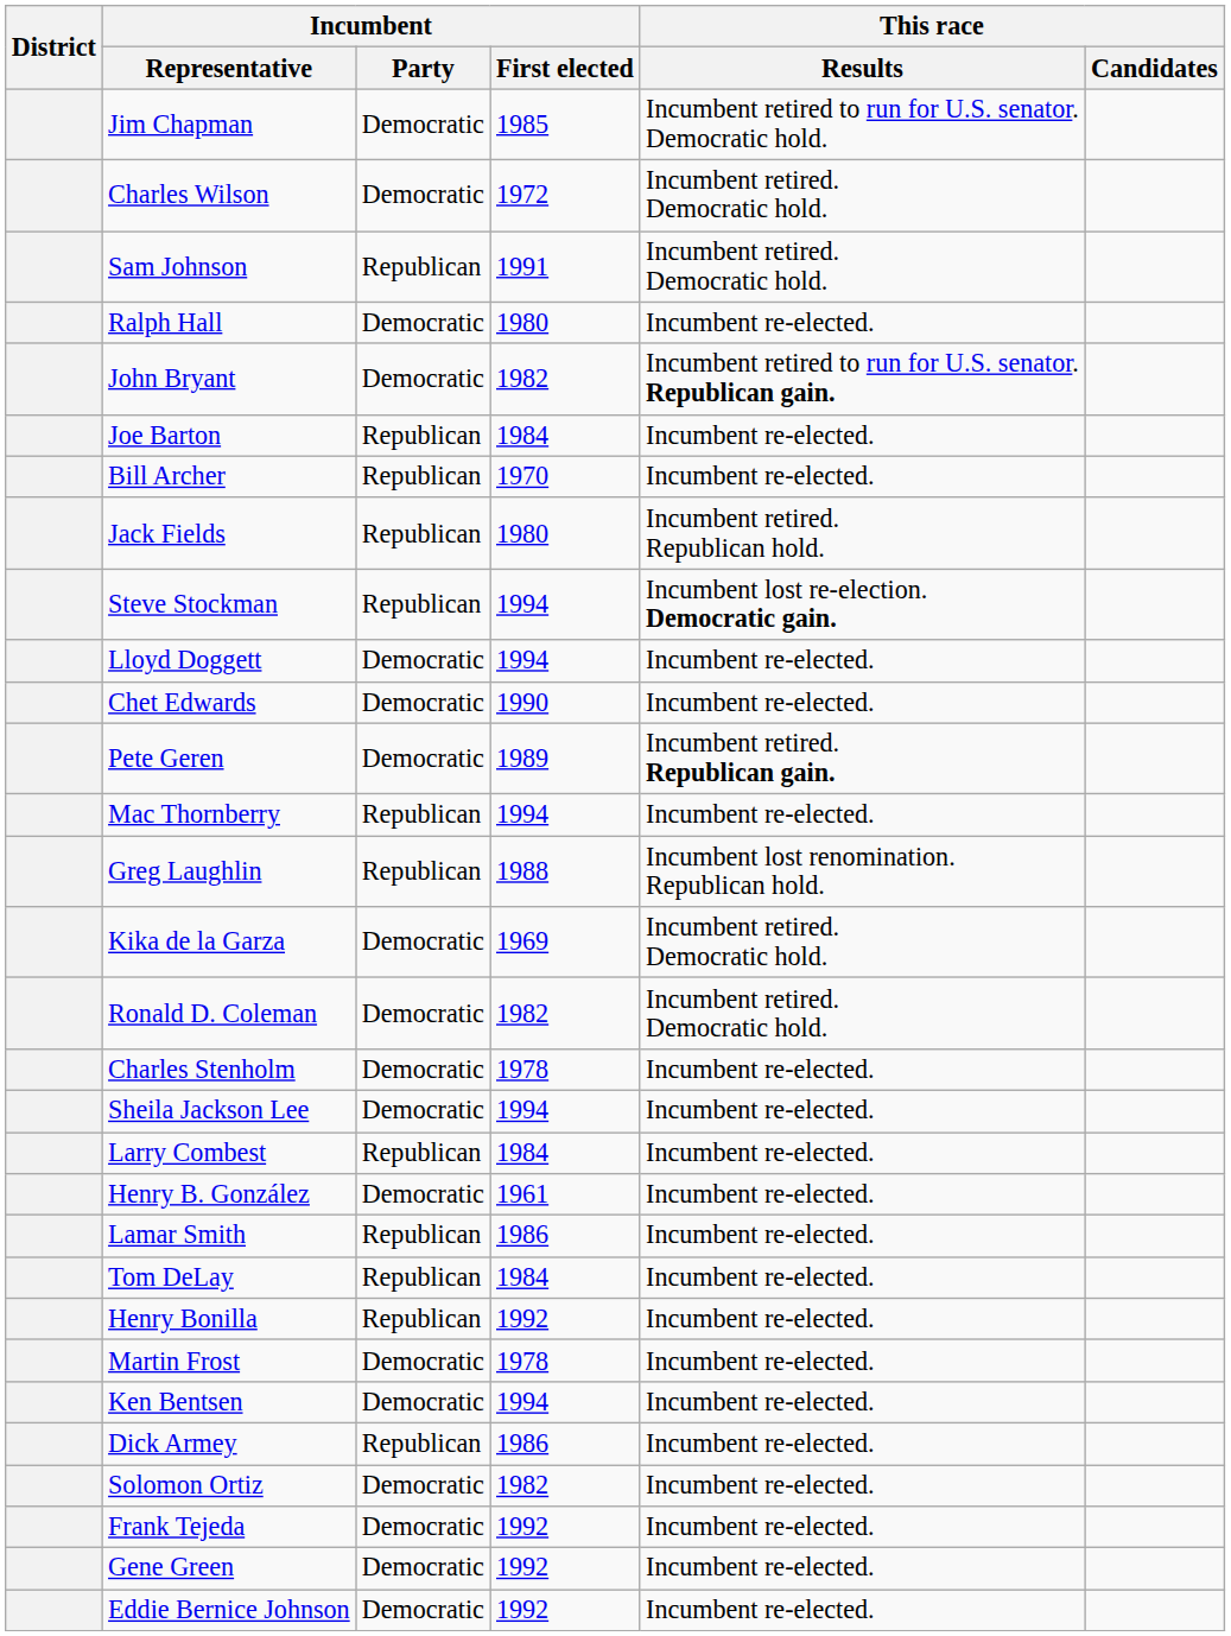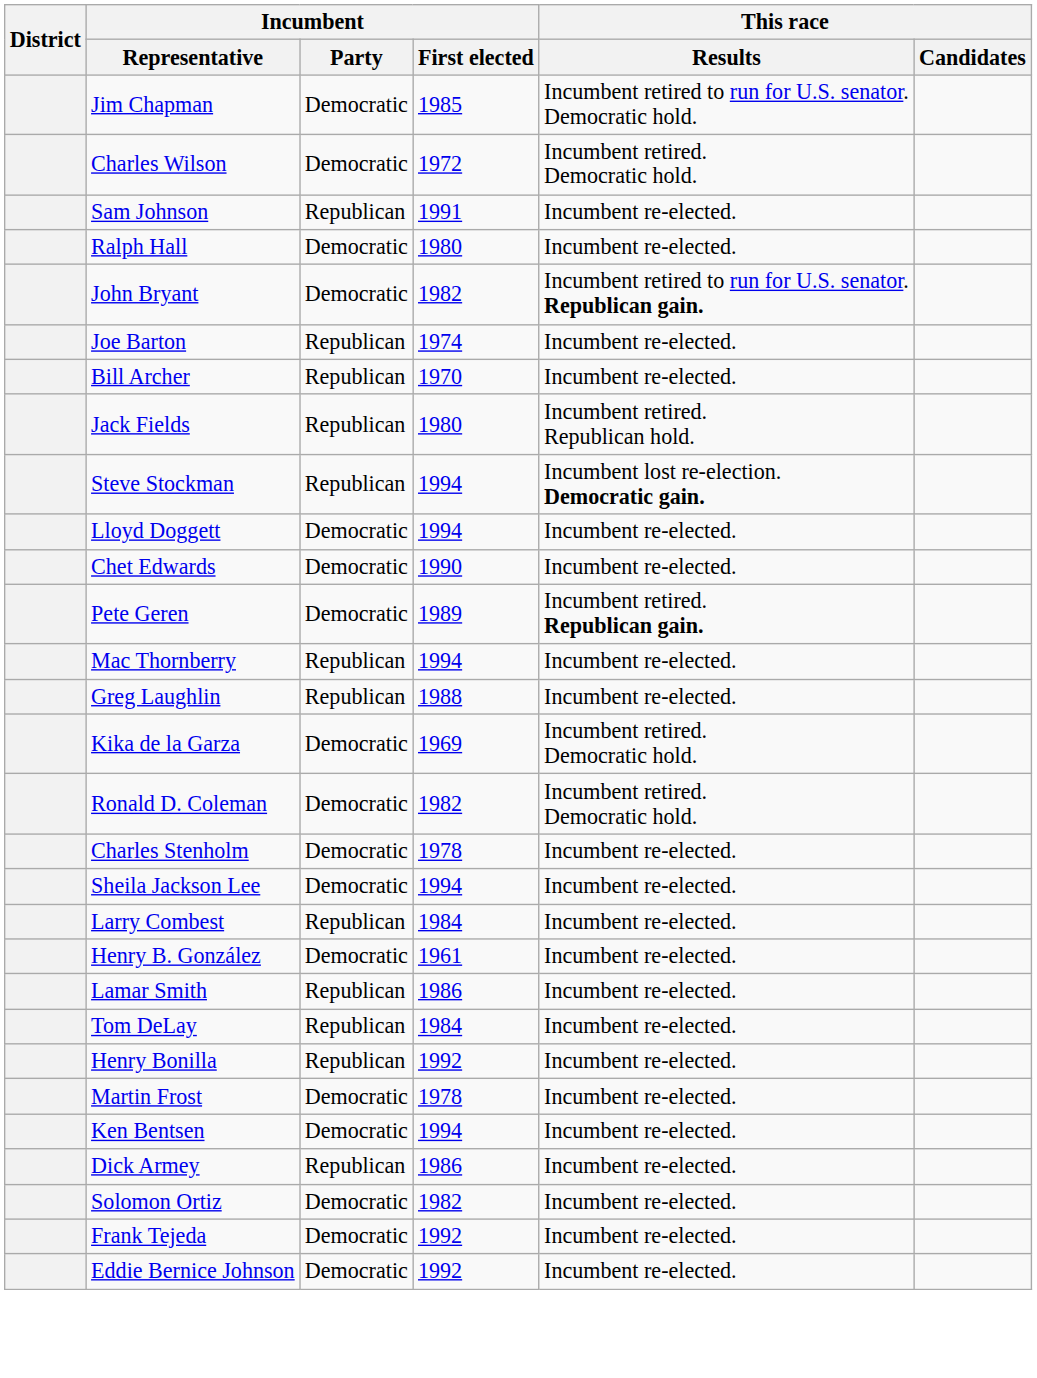 <table class=wikitable>
 <tr>
 <th rowspan=2>District</th>
 <th colspan=3>Incumbent</th>
 <th colspan=2>This race</th>
 </tr>
 <tr>
 <th>Representative</th>
 <th>Party</th>
 <th>First elected</th>
 <th>Results</th>
 <th>Candidates</th>
 </tr>
 <tr>
 <th></th>
 <td><a href='#'>Jim Chapman</a></td>
 <td>Democratic</td>
 <td><a href='#'>1985</a></td>
 <td>Incumbent retired to <a href='#'>run for U.S. senator</a>.<br>Democratic hold.</td>
 <td nowrap></td>
 </tr>
 <tr>
 <th></th>
 <td><a href='#'>Charles Wilson</a></td>
 <td>Democratic</td>
 <td><a href='#'>1972</a></td>
 <td>Incumbent retired.<br>Democratic hold.</td>
 <td nowrap><br></td>
 </tr>
 <tr>
 <th></th>
 <td><a href='#'>Sam Johnson</a></td>
 <td>Republican</td>
 <td><a href='#'>1991</a></td>
-<td>Incumbent retired.<br>Democratic hold.</td>
+<td>Incumbent re-elected.</td>
 <td nowrap></td>
 </tr>
 <tr>
 <th></th>
 <td><a href='#'>Ralph Hall</a></td>
 <td>Democratic</td>
 <td><a href='#'>1980</a></td>
 <td>Incumbent re-elected.</td>
 <td nowrap></td>
 </tr>
 <tr>
 <th></th>
 <td><a href='#'>John Bryant</a></td>
 <td>Democratic</td>
 <td><a href='#'>1982</a></td>
 <td>Incumbent retired to <a href='#'>run for U.S. senator</a>.<br><strong>Republican gain.</strong></td>
 <td nowrap></td>
 </tr>
 <tr>
 <th></th>
 <td><a href='#'>Joe Barton</a></td>
 <td>Republican</td>
-<td><a href='#'>1984</a></td>
+<td><a href='#'>1974</a></td>
 <td>Incumbent re-elected.</td>
 <td nowrap></td>
 </tr>
 <tr>
 <th></th>
 <td><a href='#'>Bill Archer</a></td>
 <td>Republican</td>
 <td><a href='#'>1970</a></td>
 <td>Incumbent re-elected.</td>
 <td nowrap></td>
 </tr>
 <tr>
 <th></th>
 <td><a href='#'>Jack Fields</a></td>
 <td>Republican</td>
 <td><a href='#'>1980</a></td>
 <td>Incumbent retired.<br>Republican hold.</td>
 <td nowrap></td>
 </tr>
 <tr>
 <th></th>
 <td><a href='#'>Steve Stockman</a></td>
 <td>Republican</td>
 <td><a href='#'>1994</a></td>
 <td>Incumbent lost re-election.<br><strong>Democratic gain.</strong></td>
 <td nowrap></td>
 </tr>
 <tr>
 <th></th>
 <td><a href='#'>Lloyd Doggett</a></td>
 <td>Democratic</td>
 <td><a href='#'>1994</a></td>
 <td>Incumbent re-elected.</td>
 <td nowrap></td>
 </tr>
 <tr>
 <th></th>
 <td><a href='#'>Chet Edwards</a></td>
 <td>Democratic</td>
 <td><a href='#'>1990</a></td>
 <td>Incumbent re-elected.</td>
 <td nowrap></td>
 </tr>
 <tr>
 <th></th>
 <td><a href='#'>Pete Geren</a></td>
 <td>Democratic</td>
 <td><a href='#'>1989</a></td>
 <td>Incumbent retired.<br><strong>Republican gain.</strong></td>
 <td nowrap></td>
 </tr>
 <tr>
 <th></th>
 <td><a href='#'>Mac Thornberry</a></td>
 <td>Republican</td>
 <td><a href='#'>1994</a></td>
 <td>Incumbent re-elected.</td>
 <td nowrap></td>
 </tr>
 <tr>
 <th></th>
 <td><a href='#'>Greg Laughlin</a></td>
 <td>Republican</td>
 <td><a href='#'>1988</a></td>
-<td>Incumbent lost renomination.<br>Republican hold.</td>
+<td>Incumbent re-elected.</td>
 <td nowrap></td>
 </tr>
 <tr>
 <th></th>
 <td><a href='#'>Kika de la Garza</a></td>
 <td>Democratic</td>
 <td><a href='#'>1969</a></td>
 <td>Incumbent retired.<br>Democratic hold.</td>
 <td nowrap></td>
 </tr>
 <tr>
 <th></th>
 <td><a href='#'>Ronald D. Coleman</a></td>
 <td>Democratic</td>
 <td><a href='#'>1982</a></td>
 <td>Incumbent retired.<br>Democratic hold.</td>
 <td nowrap></td>
 </tr>
 <tr>
 <th></th>
 <td><a href='#'>Charles Stenholm</a></td>
 <td>Democratic</td>
 <td><a href='#'>1978</a></td>
 <td>Incumbent re-elected.</td>
 <td nowrap></td>
 </tr>
 <tr>
 <th></th>
 <td><a href='#'>Sheila Jackson Lee</a></td>
 <td>Democratic</td>
 <td><a href='#'>1994</a></td>
 <td>Incumbent re-elected.</td>
 <td nowrap></td>
 </tr>
 <tr>
 <th></th>
 <td><a href='#'>Larry Combest</a></td>
 <td>Republican</td>
 <td><a href='#'>1984</a></td>
 <td>Incumbent re-elected.</td>
 <td nowrap></td>
 </tr>
 <tr>
 <th></th>
 <td><a href='#'>Henry B. González</a></td>
 <td>Democratic</td>
 <td><a href='#'>1961</a></td>
 <td>Incumbent re-elected.</td>
 <td nowrap></td>
 </tr>
 <tr>
 <th></th>
 <td><a href='#'>Lamar Smith</a></td>
 <td>Republican</td>
 <td><a href='#'>1986</a></td>
 <td>Incumbent re-elected.</td>
 <td nowrap></td>
 </tr>
 <tr>
 <th></th>
 <td><a href='#'>Tom DeLay</a></td>
 <td>Republican</td>
 <td><a href='#'>1984</a></td>
 <td>Incumbent re-elected.</td>
 <td nowrap></td>
 </tr>
 <tr>
 <th></th>
 <td><a href='#'>Henry Bonilla</a></td>
 <td>Republican</td>
 <td><a href='#'>1992</a></td>
 <td>Incumbent re-elected.</td>
 <td nowrap></td>
 </tr>
 <tr>
 <th></th>
 <td><a href='#'>Martin Frost</a></td>
 <td>Democratic</td>
 <td><a href='#'>1978</a></td>
 <td>Incumbent re-elected.</td>
 <td nowrap></td>
 </tr>
 <tr>
 <th></th>
 <td><a href='#'>Ken Bentsen</a></td>
 <td>Democratic</td>
 <td><a href='#'>1994</a></td>
 <td>Incumbent re-elected.</td>
 <td nowrap></td>
 </tr>
 <tr>
 <th></th>
 <td><a href='#'>Dick Armey</a></td>
 <td>Republican</td>
 <td><a href='#'>1986</a></td>
 <td>Incumbent re-elected.</td>
 <td nowrap></td>
 </tr>
 <tr>
 <th></th>
 <td><a href='#'>Solomon Ortiz</a></td>
 <td>Democratic</td>
 <td><a href='#'>1982</a></td>
 <td>Incumbent re-elected.</td>
 <td nowrap></td>
 </tr>
 <tr>
 <th></th>
 <td><a href='#'>Frank Tejeda</a></td>
 <td>Democratic</td>
 <td><a href='#'>1992</a></td>
 <td>Incumbent re-elected.</td>
 <td nowrap></td>
 </tr>
 <tr>
 <th></th>
-<td><a href='#'>Gene Green</a></td>
-<td>Democratic</td>
-<td><a href='#'>1992</a></td>
-<td>Incumbent re-elected.</td>
-<td nowrap></td>
-</tr>
-<tr>
-<th></th>
 <td><a href='#'>Eddie Bernice Johnson</a></td>
 <td>Democratic</td>
 <td><a href='#'>1992</a></td>
 <td>Incumbent re-elected.</td>
 <td nowrap></td>
 </tr>
 </table>
